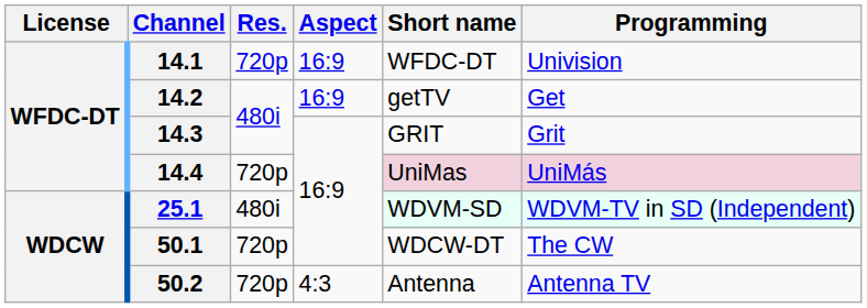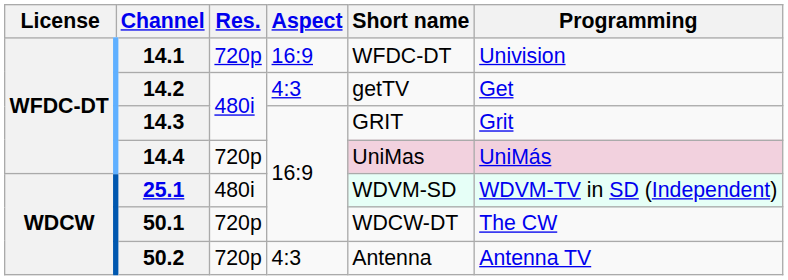 <table class="wikitable">
 <tr>
 <th scope = "col">License</th>
 <th scope = "col"><a href='#'>Channel</a></th>
 <th scope = "col"><a href='#'>Res.</a></th>
 <th scope = "col"><a href='#'>Aspect</a></th>
 <th scope = "col">Short name</th>
 <th scope = "col">Programming</th>
 </tr>
 <tr>
 <th rowspan = "4" scope = "row" style="border-right: 4px solid #60B0FF;">WFDC-DT</th>
 <th scope = "row">14.1</th>
 <td><a href='#'>720p</a></td>
 <td><a href='#'>16:9</a></td>
 <td>WFDC-DT</td>
 <td><a href='#'>Univision</a></td>
 </tr>
 <tr>
 <th scope = "row">14.2</th>
 <td rowspan=2><a href='#'>480i</a></td>
-<td><a href='#'>16:9</a></td>
+<td><a href='#'>4:3</a></td>
 <td>getTV</td>
 <td><a href='#'>Get</a></td>
 </tr>
 <tr>
 <th scope = "row">14.3</th>
 <td rowspan=4>16:9</td>
 <td>GRIT</td>
 <td><a href='#'>Grit</a></td>
 </tr>
 <tr>
 <th scope = "row">14.4</th>
 <td>720p</td>
 <td style="background-color: #f2d1de;">UniMas</td>
 <td style="background-color: #f2d1de;"><a href='#'>UniMás</a> </td>
 </tr>
 <tr>
 <th rowspan = "3" scope = "row" style="border-right: 4px solid #0057AF;">WDCW</th>
 <th scope = "row"><a href='#'>25.1</a></th>
 <td>480i</td>
 <td style="background-color: #E6FFF7;">WDVM-SD</td>
 <td style="background-color: #E6FFF7;"><a href='#'>WDVM-TV</a> in <a href='#'>SD</a> (<a href='#'>Independent</a>)</td>
 </tr>
 <tr>
 <th scope = "row">50.1</th>
 <td>720p</td>
 <td>WDCW-DT</td>
 <td><a href='#'>The CW</a></td>
 </tr>
 <tr>
 <th scope = "row">50.2</th>
 <td>720p</td>
 <td>4:3</td>
 <td>Antenna</td>
 <td><a href='#'>Antenna TV</a></td>
 </tr>
 </table>
